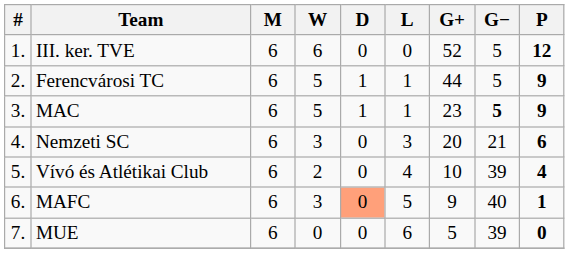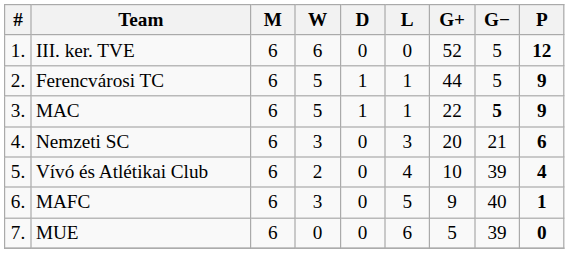 <table class="wikitable" style="text-align: center;">
 <tr>
 <th width="15">#</th>
 <th width="175">Team</th>
 <th width="30">M</th>
 <th width="30">W</th>
 <th width="30">D</th>
 <th width="30">L</th>
 <th width="30">G+</th>
 <th width="30">G−</th>
 <th width="30">P</th>
 </tr>
 <tr>
 <td>1.</td>
 <td align="left">III. ker. TVE</td>
 <td>6</td>
 <td>6</td>
 <td>0</td>
 <td>0</td>
 <td>52</td>
 <td>5</td>
 <td><strong>12</strong></td>
 </tr>
 <tr>
 <td>2.</td>
 <td align="left">Ferencvárosi TC</td>
 <td>6</td>
 <td>5</td>
 <td>1</td>
 <td>1</td>
 <td>44</td>
 <td>5</td>
 <td><strong>9</strong></td>
 </tr>
 <tr>
 <td>3.</td>
 <td align="left">MAC</td>
 <td>6</td>
 <td>5</td>
 <td>1</td>
 <td>1</td>
-<td>23</td>
+<td>22</td>
 <td><strong>5</strong></td>
 <td><strong>9</strong></td>
 </tr>
 <tr>
 <td>4.</td>
 <td align="left">Nemzeti SC</td>
 <td>6</td>
 <td>3</td>
 <td>0</td>
 <td>3</td>
 <td>20</td>
 <td>21</td>
 <td><strong>6</strong></td>
 </tr>
 <tr>
 <td>5.</td>
 <td align="left">Vívó és Atlétikai Club</td>
 <td>6</td>
 <td>2</td>
 <td>0</td>
 <td>4</td>
 <td>10</td>
 <td>39</td>
 <td><strong>4</strong></td>
 </tr>
 <tr>
 <td>6.</td>
 <td align="left">MAFC</td>
 <td>6</td>
 <td>3</td>
-<td style="background: lightsalmon;">0</td>
+<td>0</td>
 <td>5</td>
 <td>9</td>
 <td>40</td>
 <td><strong>1</strong></td>
 </tr>
 <tr>
 <td>7.</td>
 <td align="left">MUE</td>
 <td>6</td>
 <td>0</td>
 <td>0</td>
 <td>6</td>
 <td>5</td>
 <td>39</td>
 <td><strong>0</strong></td>
 </tr>
 <tr>
 </tr>
 </table>
